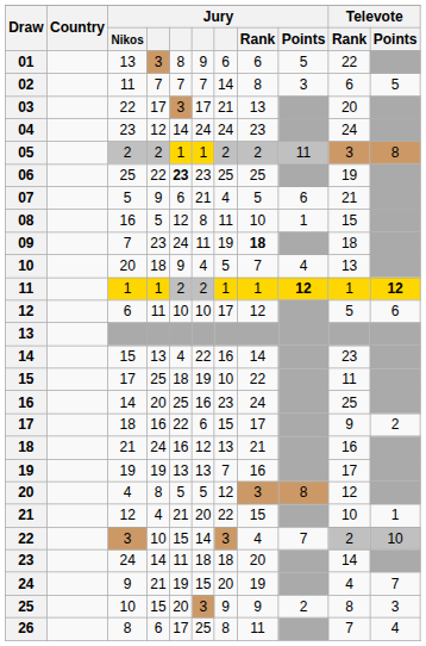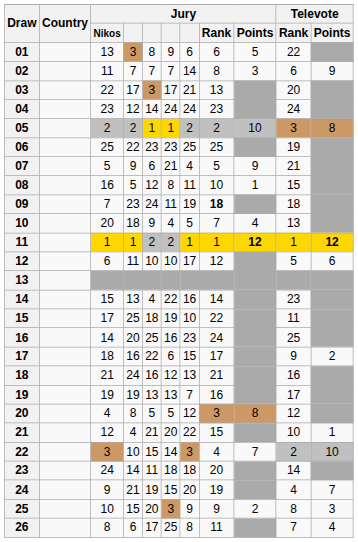 <table class="sortable wikitable collapsible plainrowheaders" style="text-align:center;">
 <tr>
 </tr>
 <tr>
 <th scope="col" rowspan="2">Draw</th>
 <th scope="col" rowspan="2">Country</th>
 <th scope="col" colspan="7">Jury</th>
 <th scope="col" colspan="2">Televote</th>
 </tr>
 <tr>
 <th scope="col"><small>Nikos</small></th>
 <th scope="col"><small></small></th>
 <th scope="col"><small></small></th>
 <th scope="col"><small></small></th>
 <th scope="col"><small></small></th>
 <th scope="col">Rank</th>
 <th scope="col">Points</th>
 <th scope="col">Rank</th>
 <th scope="col">Points</th>
 </tr>
 <tr>
 <th scope="row" style="text-align:center;">01</th>
 <td style="text-align:left;"></td>
 <td>13</td>
 <td style="background:#CC9966;">3</td>
 <td>8</td>
 <td>9</td>
 <td>6</td>
 <td>6</td>
 <td>5</td>
 <td>22</td>
 <td style="background:#AAAAAA;"></td>
 </tr>
 <tr>
 <th scope="row" style="text-align:center;">02</th>
 <td style="text-align:left;"></td>
 <td>11</td>
 <td>7</td>
 <td>7</td>
 <td>7</td>
 <td>14</td>
 <td>8</td>
 <td>3</td>
 <td>6</td>
-<td>5</td>
+<td>9</td>
 </tr>
 <tr>
 <th scope="row" style="text-align:center;">03</th>
 <td style="text-align:left;"></td>
 <td>22</td>
 <td>17</td>
 <td style="background:#CC9966;">3</td>
 <td>17</td>
 <td>21</td>
 <td>13</td>
 <td style="background:#AAAAAA;"></td>
 <td>20</td>
 <td style="background:#AAAAAA;"></td>
 </tr>
 <tr>
 <th scope="row" style="text-align:center;">04</th>
 <td style="text-align:left;"></td>
 <td>23</td>
 <td>12</td>
 <td>14</td>
 <td>24</td>
 <td>24</td>
 <td>23</td>
 <td style="background:#AAAAAA;"></td>
 <td>24</td>
 <td style="background:#AAAAAA;"></td>
 </tr>
 <tr>
 <th scope="row" style="text-align:center;">05</th>
 <td style="text-align:left;"></td>
 <td style="background:silver;">2</td>
 <td style="background:silver;">2</td>
 <td style="background:gold;">1</td>
 <td style="background:gold;">1</td>
 <td style="background:silver;">2</td>
 <td style="background:silver;">2</td>
-<td style="background:silver;">11</td>
+<td style="background:silver;">10</td>
 <td style="background:#CC9966;">3</td>
 <td style="background:#CC9966;">8</td>
 </tr>
 <tr>
 <th scope="row" style="text-align:center;">06</th>
 <td style="text-align:left;"></td>
 <td>25</td>
 <td>22</td>
-<td><strong>23</strong></td>
+<td>23</td>
 <td>23</td>
 <td>25</td>
 <td>25</td>
 <td style="background:#AAAAAA;"></td>
 <td>19</td>
 <td style="background:#AAAAAA;"></td>
 </tr>
 <tr>
 <th scope="row" style="text-align:center;">07</th>
 <td style="text-align:left;"></td>
 <td>5</td>
 <td>9</td>
 <td>6</td>
 <td>21</td>
 <td>4</td>
 <td>5</td>
-<td>6</td>
+<td>9</td>
 <td>21</td>
 <td style="background:#AAAAAA;"></td>
 </tr>
 <tr>
 <th scope="row" style="text-align:center;">08</th>
 <td style="text-align:left;"></td>
 <td>16</td>
 <td>5</td>
 <td>12</td>
 <td>8</td>
 <td>11</td>
 <td>10</td>
 <td>1</td>
 <td>15</td>
 <td style="background:#AAAAAA;"></td>
 </tr>
 <tr>
 <th scope="row" style="text-align:center;">09</th>
 <td style="text-align:left;"></td>
 <td>7</td>
 <td>23</td>
 <td>24</td>
 <td>11</td>
 <td>19</td>
 <td><strong>18</strong></td>
 <td style="background:#AAAAAA;"></td>
 <td>18</td>
 <td style="background:#AAAAAA;"></td>
 </tr>
 <tr>
 <th scope="row" style="text-align:center;">10</th>
 <td style="text-align:left;"></td>
 <td>20</td>
 <td>18</td>
 <td>9</td>
 <td>4</td>
 <td>5</td>
 <td>7</td>
 <td>4</td>
 <td>13</td>
 <td style="background:#AAAAAA;"></td>
 </tr>
 <tr>
 <th scope="row" style="text-align:center;">11</th>
 <td style="text-align:left;"></td>
 <td style="background:gold;">1</td>
 <td style="background:gold;">1</td>
 <td style="background:silver;">2</td>
 <td style="background:silver;">2</td>
 <td style="background:gold;">1</td>
 <td style="background:gold;">1</td>
 <td style="background:gold;"><strong>12</strong></td>
 <td style="background:gold;">1</td>
 <td style="background:gold;"><strong>12</strong></td>
 </tr>
 <tr>
 <th scope="row" style="text-align:center;">12</th>
 <td style="text-align:left;"></td>
 <td>6</td>
 <td>11</td>
 <td>10</td>
 <td>10</td>
 <td>17</td>
 <td>12</td>
 <td style="background:#AAAAAA;"></td>
 <td>5</td>
 <td>6</td>
 </tr>
 <tr class="sortbottom">
 <th scope="row" style="text-align:center;">13</th>
 <td style="text-align:left;"></td>
 <td style="background:#AAAAAA;"></td>
 <td style="background:#AAAAAA;"></td>
 <td style="background:#AAAAAA;"></td>
 <td style="background:#AAAAAA;"></td>
 <td style="background:#AAAAAA;"></td>
 <td style="background:#AAAAAA;"></td>
 <td style="background:#AAAAAA;"></td>
 <td style="background:#AAAAAA;"></td>
 <td style="background:#AAAAAA;"></td>
 </tr>
 <tr>
 <th scope="row" style="text-align:center;">14</th>
 <td style="text-align:left;"></td>
 <td>15</td>
 <td>13</td>
 <td>4</td>
 <td>22</td>
 <td>16</td>
 <td>14</td>
 <td style="background:#AAAAAA;"></td>
 <td>23</td>
 <td style="background:#AAAAAA;"></td>
 </tr>
 <tr>
 <th scope="row" style="text-align:center;">15</th>
 <td style="text-align:left;"></td>
 <td>17</td>
 <td>25</td>
 <td>18</td>
 <td>19</td>
 <td>10</td>
 <td>22</td>
 <td style="background:#AAAAAA;"></td>
 <td>11</td>
 <td style="background:#AAAAAA;"></td>
 </tr>
 <tr>
 <th scope="row" style="text-align:center;">16</th>
 <td style="text-align:left;"></td>
 <td>14</td>
 <td>20</td>
 <td>25</td>
 <td>16</td>
 <td>23</td>
 <td>24</td>
 <td style="background:#AAAAAA;"></td>
 <td>25</td>
 <td style="background:#AAAAAA;"></td>
 </tr>
 <tr>
 <th scope="row" style="text-align:center;">17</th>
 <td style="text-align:left;"></td>
 <td>18</td>
 <td>16</td>
 <td>22</td>
 <td>6</td>
 <td>15</td>
 <td>17</td>
 <td style="background:#AAAAAA;"></td>
 <td>9</td>
 <td>2</td>
 </tr>
 <tr>
 <th scope="row" style="text-align:center;">18</th>
 <td style="text-align:left;"></td>
 <td>21</td>
 <td>24</td>
 <td>16</td>
 <td>12</td>
 <td>13</td>
 <td>21</td>
 <td style="background:#AAAAAA;"></td>
 <td>16</td>
 <td style="background:#AAAAAA;"></td>
 </tr>
 <tr>
 <th scope="row" style="text-align:center;">19</th>
 <td style="text-align:left;"></td>
 <td>19</td>
 <td>19</td>
 <td>13</td>
 <td>13</td>
 <td>7</td>
 <td>16</td>
 <td style="background:#AAAAAA;"></td>
 <td>17</td>
 <td style="background:#AAAAAA;"></td>
 </tr>
 <tr>
 <th scope="row" style="text-align:center;">20</th>
 <td style="text-align:left;"></td>
 <td>4</td>
 <td>8</td>
 <td>5</td>
 <td>5</td>
 <td>12</td>
 <td style="background:#CC9966;">3</td>
 <td style="background:#CC9966;">8</td>
 <td>12</td>
 <td style="background:#AAAAAA;"></td>
 </tr>
 <tr>
 <th scope="row" style="text-align:center;">21</th>
 <td style="text-align:left;"></td>
 <td>12</td>
 <td>4</td>
 <td>21</td>
 <td>20</td>
 <td>22</td>
 <td>15</td>
 <td style="background:#AAAAAA;"></td>
 <td>10</td>
 <td>1</td>
 </tr>
 <tr>
 <th scope="row" style="text-align:center;">22</th>
 <td style="text-align:left;"></td>
 <td style="background:#CC9966;">3</td>
 <td>10</td>
 <td>15</td>
 <td>14</td>
 <td style="background:#CC9966;">3</td>
 <td>4</td>
 <td>7</td>
 <td style="background:silver;">2</td>
 <td style="background:silver;">10</td>
 </tr>
 <tr>
 <th scope="row" style="text-align:center;">23</th>
 <td style="text-align:left;"></td>
 <td>24</td>
 <td>14</td>
 <td>11</td>
 <td>18</td>
 <td>18</td>
 <td>20</td>
 <td style="background:#AAAAAA;"></td>
 <td>14</td>
 <td style="background:#AAAAAA;"></td>
 </tr>
 <tr>
 <th scope="row" style="text-align:center;">24</th>
 <td style="text-align:left;"></td>
 <td>9</td>
 <td>21</td>
 <td>19</td>
 <td>15</td>
 <td>20</td>
 <td>19</td>
 <td style="background:#AAAAAA;"></td>
 <td>4</td>
 <td>7</td>
 </tr>
 <tr>
 <th scope="row" style="text-align:center;">25</th>
 <td style="text-align:left;"></td>
 <td>10</td>
 <td>15</td>
 <td>20</td>
 <td style="background:#CC9966;">3</td>
 <td>9</td>
 <td>9</td>
 <td>2</td>
 <td>8</td>
 <td>3</td>
 </tr>
 <tr>
 <th scope="row" style="text-align:center;">26</th>
 <td style="text-align:left;"></td>
 <td>8</td>
 <td>6</td>
 <td>17</td>
 <td>25</td>
 <td>8</td>
 <td>11</td>
 <td style="background:#AAAAAA;"></td>
 <td>7</td>
 <td>4</td>
 </tr>
 </table>
